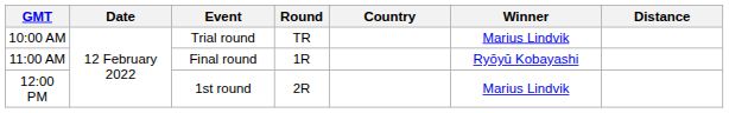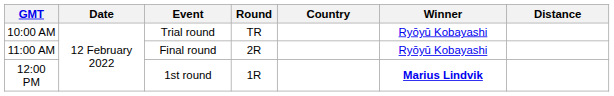 <table class="wikitable" style="background:#fff; font-size:88%; text-align:center; line-height:16px; border:grey solid 1px; border-collapse:collapse;">
 <tr>
 <th width=60><a href='#'>GMT</a></th>
 <th width=100>Date</th>
 <th width=100>Event</th>
 <th width=50>Round</th>
 <th width=120>Country</th>
 <th width=150>Winner</th>
 <th width=120>Distance</th>
 </tr>
 <tr>
 <td>10:00 AM</td>
 <td rowspan=3>12 February 2022</td>
 <td>Trial round</td>
 <td>TR</td>
 <td></td>
-<td><a href='#'>Marius Lindvik</a></td>
+<td><a href='#'>Ryōyū Kobayashi</a></td>
 <td></td>
 </tr>
 <tr>
 <td>11:00 AM</td>
 <td>Final round</td>
-<td>1R</td>
+<td>2R</td>
 <td></td>
 <td><a href='#'>Ryōyū Kobayashi</a></td>
 <td></td>
 </tr>
 <tr>
 <td>12:00 PM</td>
 <td>1st round</td>
-<td>2R</td>
+<td>1R</td>
 <td></td>
-<td><a href='#'>Marius Lindvik</a></td>
+<td><strong><a href='#'>Marius Lindvik</a></strong></td>
 <td></td>
 </tr>
 </table>
